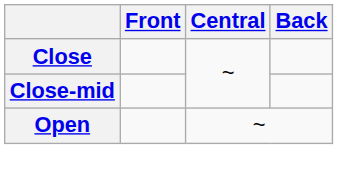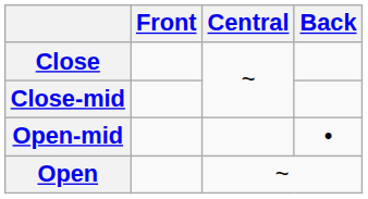 <table class="wikitable" style="text-align:center;">
 <tr>
 <th> </th>
 <th><a href='#'>Front</a></th>
 <th><a href='#'>Central</a></th>
 <th><a href='#'>Back</a></th>
 </tr>
 <tr>
 <th><a href='#'>Close</a></th>
 <td></td>
 <td rowspan="2">~</td>
 <td></td>
 </tr>
 <tr>
 <th><a href='#'>Close-mid</a></th>
 <td></td>
 <td></td>
 </tr>
 <tr>
+<th><a href='#'>Open-mid</a></th>
+<td></td>
+<td> </td>
+<td> • </td>
+</tr>
+<tr>
 <th><a href='#'>Open</a></th>
 <td> </td>
 <td colspan="2">~</td>
 </tr>
 </table>
